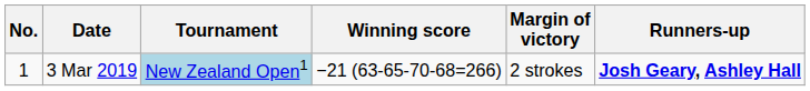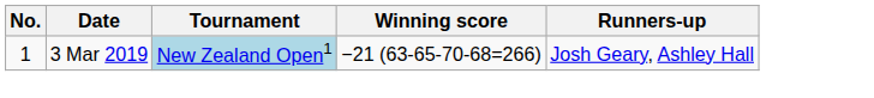 <table class="wikitable" style="font-size:95%;">
 <tr>
 <th>No.</th>
 <th>Date</th>
 <th>Tournament</th>
 <th>Winning score</th>
-<th>Margin of<br>victory</th>
 <th>Runners-up</th>
 </tr>
 <tr>
 <td align=center>1</td>
 <td align=right>3 Mar <a href='#'>2019</a></td>
 <td style="background: lightblue;"><a href='#'>New Zealand Open</a><sup>1</sup></td>
 <td>−21 (63-65-70-68=266)</td>
-<td>2 strokes</td>
-<td><strong> <a href='#'>Josh Geary</a>,  <a href='#'>Ashley Hall</a></strong></td>
+<td> <a href='#'>Josh Geary</a>,  <a href='#'>Ashley Hall</a></td>
 </tr>
 </table>
